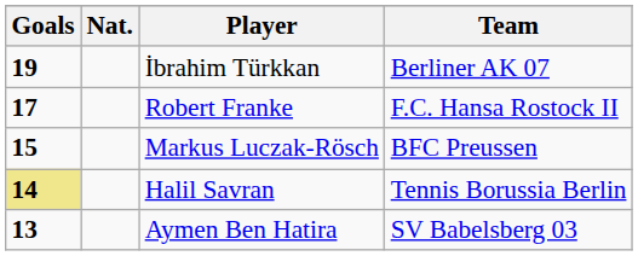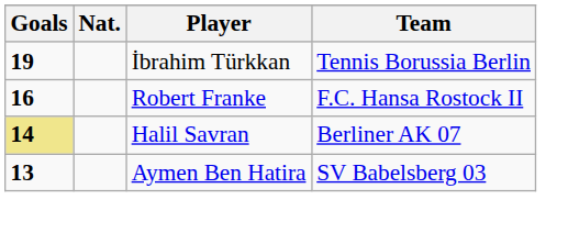 <table class="wikitable">
 <tr align="center" bgcolor="#dfdfdf">
 </tr>
 <tr>
 <th>Goals</th>
 <th>Nat.</th>
 <th>Player</th>
 <th>Team</th>
 </tr>
 <tr>
 <td><strong>19</strong></td>
 <td></td>
 <td>İbrahim Türkkan</td>
-<td><a href='#'>Berliner AK 07</a></td>
+<td><a href='#'>Tennis Borussia Berlin</a></td>
 </tr>
 <tr>
-<td><strong>17</strong></td>
+<td><strong>16</strong></td>
 <td></td>
 <td><a href='#'>Robert Franke</a></td>
 <td><a href='#'>F.C. Hansa Rostock II</a></td>
 </tr>
 <tr>
-<td><strong>15</strong></td>
-<td></td>
-<td><a href='#'>Markus Luczak-Rösch</a></td>
-<td><a href='#'>BFC Preussen</a></td>
-</tr>
-<tr>
 <td style="background: khaki;"><strong>14</strong></td>
 <td></td>
 <td><a href='#'>Halil Savran</a></td>
-<td><a href='#'>Tennis Borussia Berlin</a></td>
+<td><a href='#'>Berliner AK 07</a></td>
 </tr>
 <tr>
 <td><strong>13</strong></td>
 <td></td>
 <td><a href='#'>Aymen Ben Hatira</a></td>
 <td><a href='#'>SV Babelsberg 03</a></td>
 </tr>
 </table>
